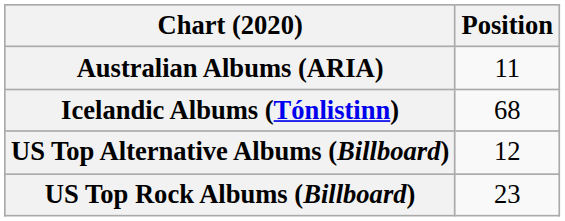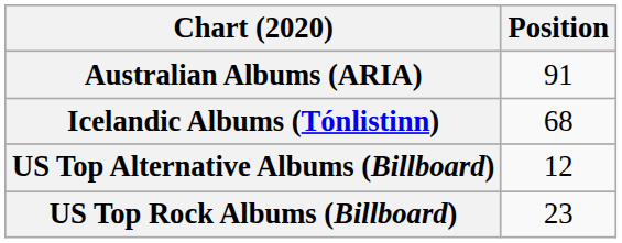 <table class="wikitable sortable plainrowheaders" style="text-align:center">
 <tr>
 <th scope="col">Chart (2020)</th>
 <th scope="col">Position</th>
 </tr>
 <tr>
 <th scope="row">Australian Albums (ARIA)</th>
-<td>11</td>
+<td>91</td>
 </tr>
 <tr>
 <th scope="row">Icelandic Albums (<a href='#'>Tónlistinn</a>)</th>
 <td>68</td>
 </tr>
 <tr>
 <th scope="row">US Top Alternative Albums (<em>Billboard</em>)</th>
 <td>12</td>
 </tr>
 <tr>
 <th scope="row">US Top Rock Albums (<em>Billboard</em>)</th>
 <td>23</td>
 </tr>
 </table>
